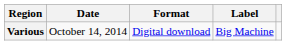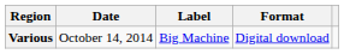 <table class="wikitable plainrowheaders">
 <tr>
 <th scope="col">Region</th>
 <th scope="col">Date</th>
+<th scope="col">Label</th>
 <th scope="col">Format</th>
-<th scope="col">Label</th>
 <th scope="col"></th>
 </tr>
 <tr>
 <th scope="row">Various</th>
 <td>October 14, 2014</td>
+<td><a href='#'>Big Machine</a></td>
 <td><a href='#'>Digital download</a></td>
-<td><a href='#'>Big Machine</a></td>
 <td align="center"></td>
 </tr>
 </table>
